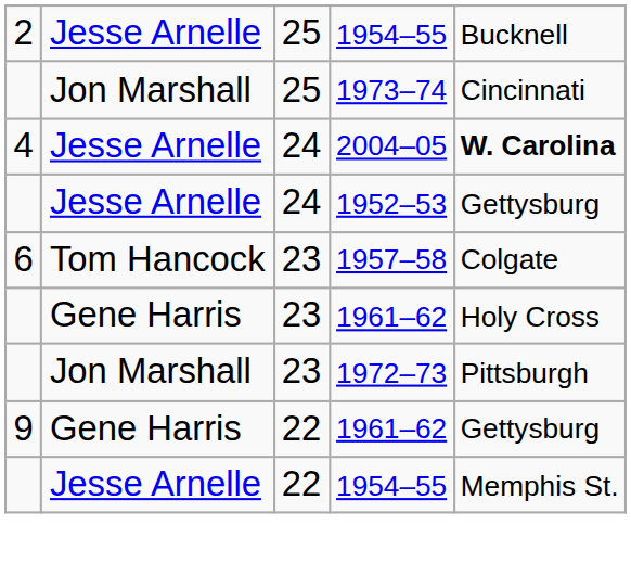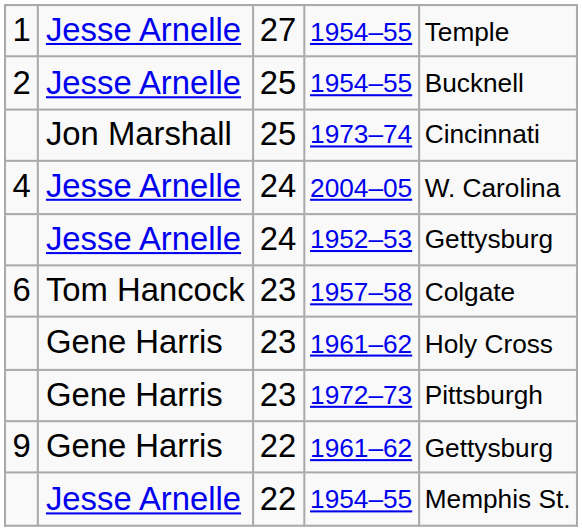 <table class="wikitable">
 <tr>
+</tr>
+<tr>
+<td>1</td>
+<td><a href='#'>Jesse Arnelle</a></td>
+<td>27</td>
+<td style="font-size:80%;"><a href='#'>1954–55</a></td>
+<td style="font-size:80%;">Temple</td>
 </tr>
 <tr>
 <td>2</td>
 <td><a href='#'>Jesse Arnelle</a></td>
 <td>25</td>
 <td style="font-size:80%;"><a href='#'>1954–55</a></td>
 <td style="font-size:80%;">Bucknell</td>
 </tr>
 <tr>
 <td></td>
 <td>Jon Marshall</td>
 <td>25</td>
 <td style="font-size:80%;"><a href='#'>1973–74</a></td>
 <td style="font-size:80%;">Cincinnati</td>
 </tr>
 <tr>
 <td>4</td>
 <td><a href='#'>Jesse Arnelle</a></td>
 <td>24</td>
 <td style="font-size:80%;"><a href='#'>2004–05</a></td>
-<td style="font-size:80%;"><strong>W. Carolina</strong></td>
+<td style="font-size:80%;">W. Carolina</td>
 </tr>
 <tr>
 <td></td>
 <td><a href='#'>Jesse Arnelle</a></td>
 <td>24</td>
 <td style="font-size:80%;"><a href='#'>1952–53</a></td>
 <td style="font-size:80%;">Gettysburg</td>
 </tr>
 <tr>
 <td>6</td>
 <td>Tom Hancock</td>
 <td>23</td>
 <td style="font-size:80%;"><a href='#'>1957–58</a></td>
 <td style="font-size:80%;">Colgate</td>
 </tr>
 <tr>
 <td></td>
 <td>Gene Harris</td>
 <td>23</td>
 <td style="font-size:80%;"><a href='#'>1961–62</a></td>
 <td style="font-size:80%;">Holy Cross</td>
 </tr>
 <tr>
 <td></td>
-<td>Jon Marshall</td>
+<td>Gene Harris</td>
 <td>23</td>
 <td style="font-size:80%;"><a href='#'>1972–73</a></td>
 <td style="font-size:80%;">Pittsburgh</td>
 </tr>
 <tr>
 <td>9</td>
 <td>Gene Harris</td>
 <td>22</td>
 <td style="font-size:80%;"><a href='#'>1961–62</a></td>
 <td style="font-size:80%;">Gettysburg</td>
 </tr>
 <tr>
 <td></td>
 <td><a href='#'>Jesse Arnelle</a></td>
 <td>22</td>
 <td style="font-size:80%;"><a href='#'>1954–55</a></td>
 <td style="font-size:80%;">Memphis St.</td>
 </tr>
 </table>
